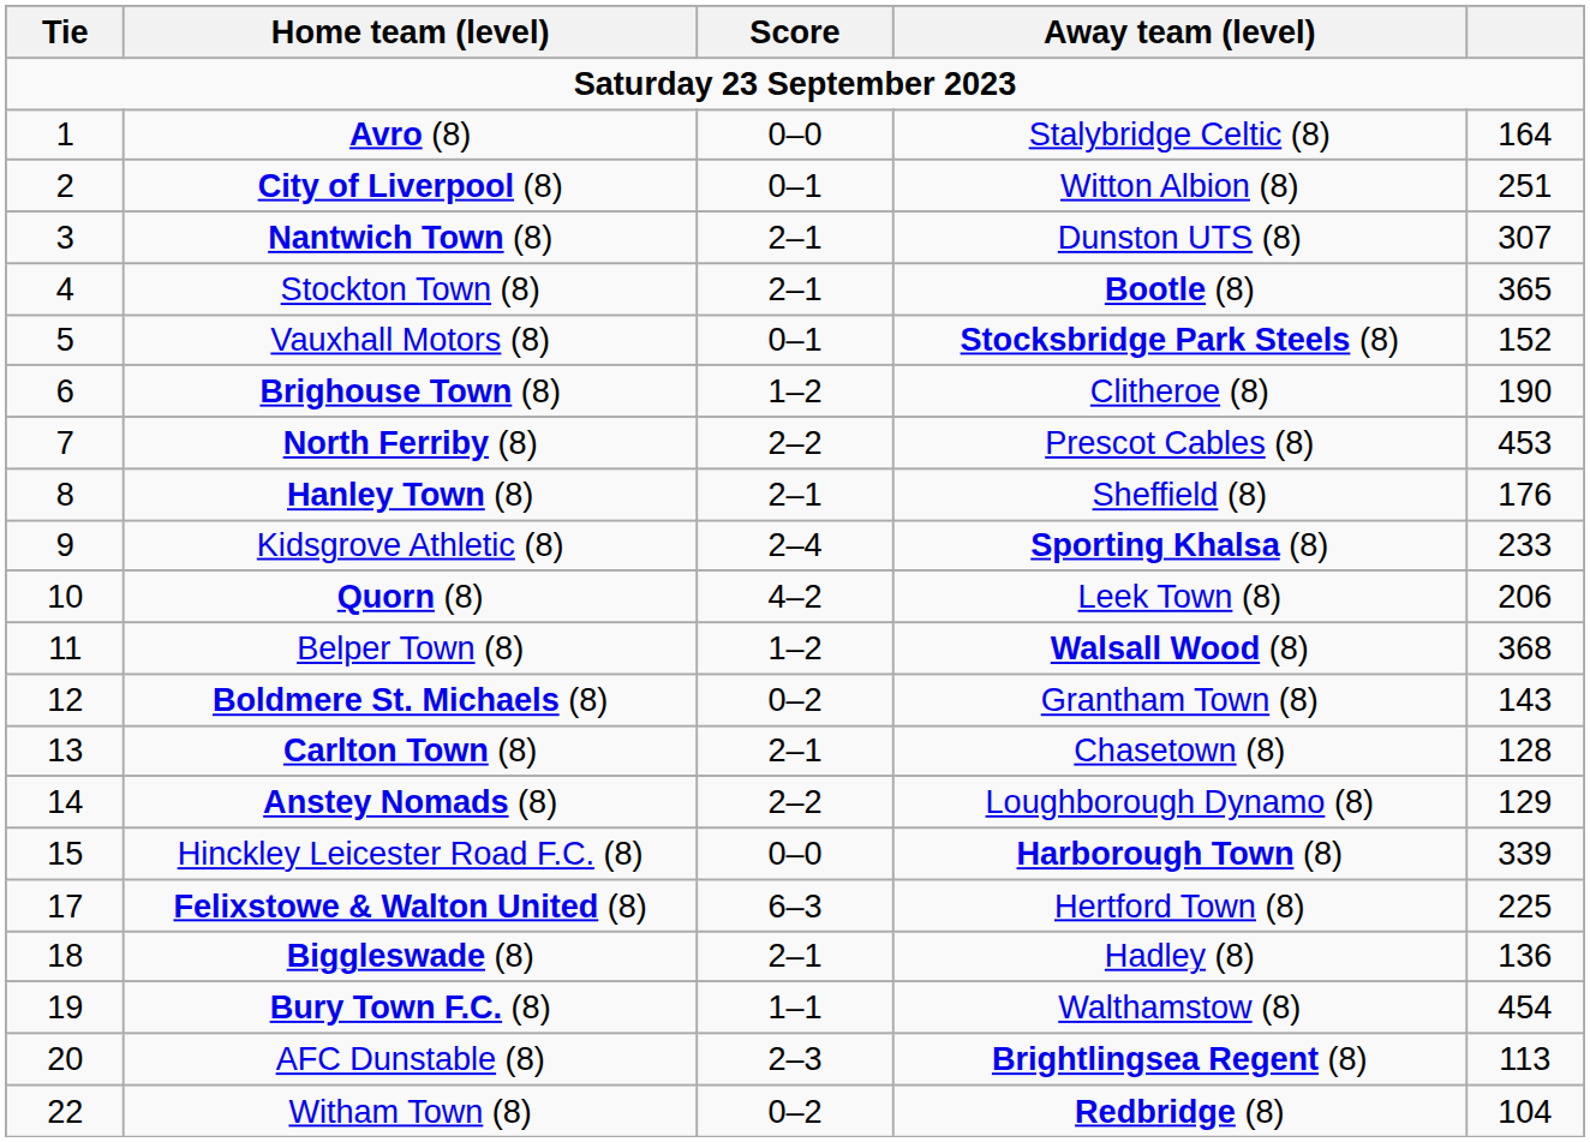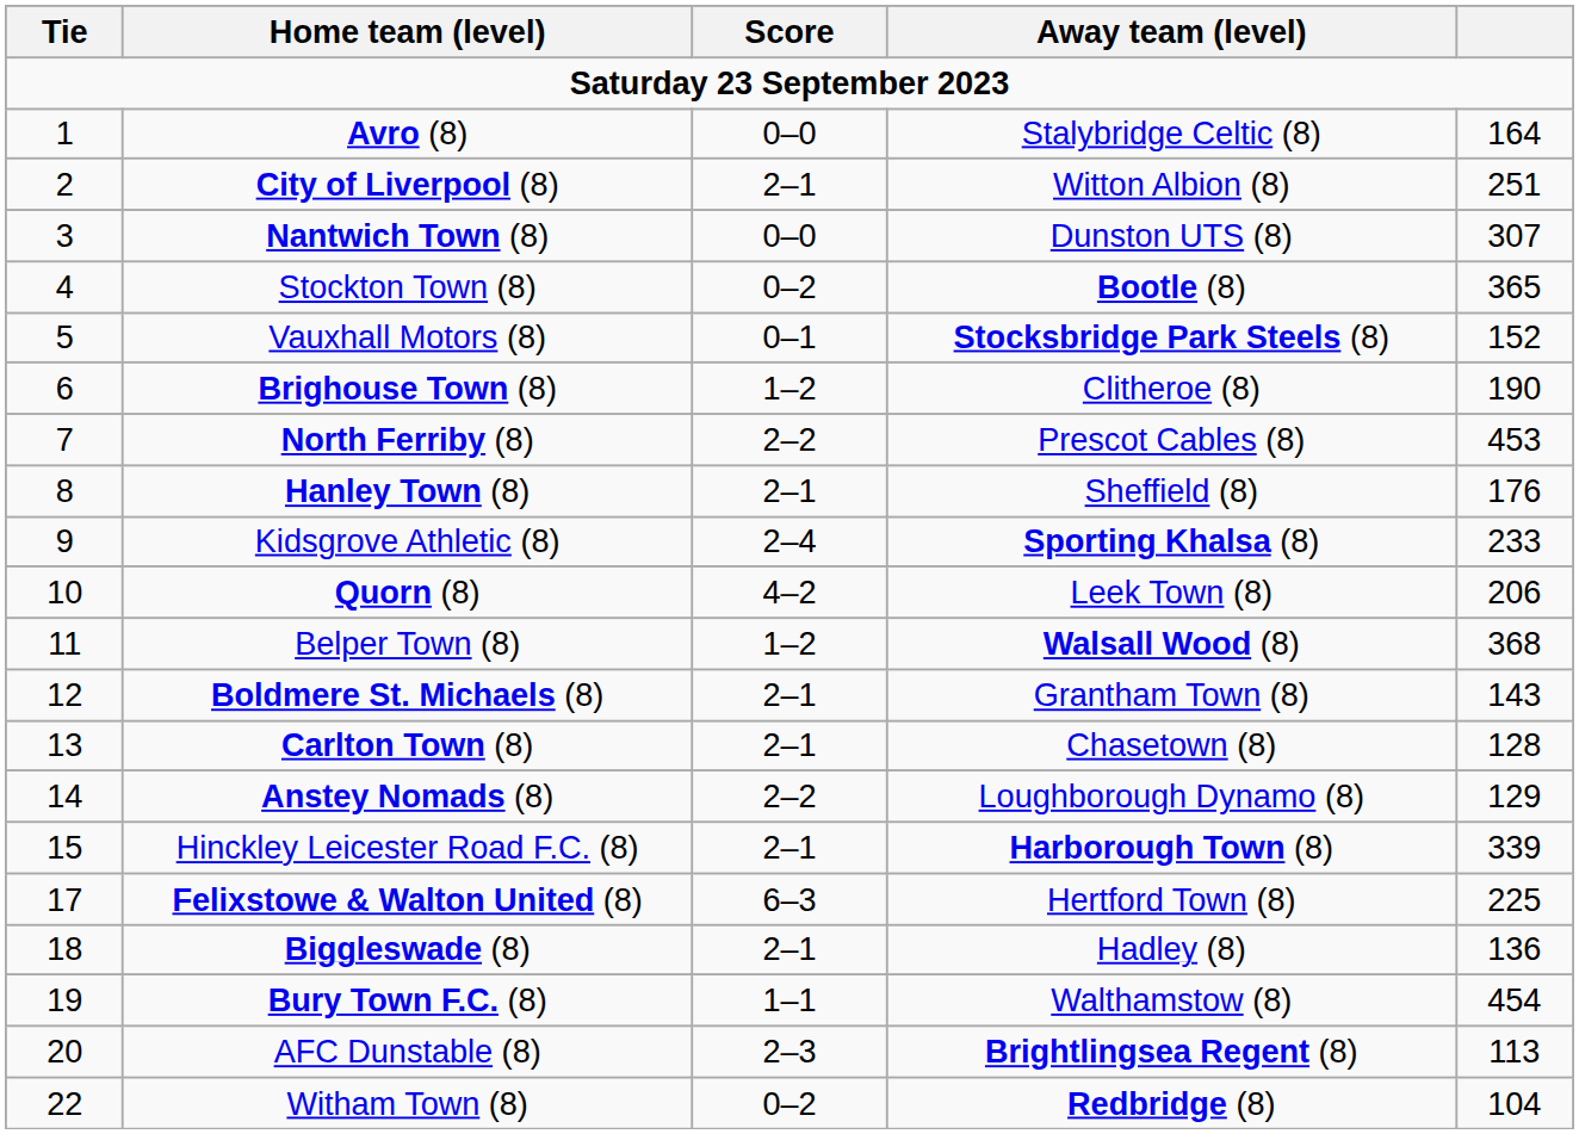 <table class="wikitable" style="width:700px;text-align:center;font-size:90%">
 <tr>
 <th scope="col" style="width: 7.50%">Tie</th>
 <th scope="col" style="width:36.25%">Home team (level)</th>
 <th scope="col" style="width:12.50%">Score</th>
 <th scope="col" style="width:36.25%">Away team (level)</th>
 <th scope="col" style="width: 7.50%"></th>
 </tr>
 <tr>
 <td colspan="5"><strong>Saturday 23 September 2023</strong></td>
 </tr>
 <tr>
 <td>1</td>
 <td><strong><a href='#'>Avro</a></strong> (8)</td>
 <td>0–0 </td>
 <td><a href='#'>Stalybridge Celtic</a> (8)</td>
 <td>164</td>
 </tr>
 <tr>
 <td>2</td>
 <td><strong><a href='#'>City of Liverpool</a></strong> (8)</td>
-<td>0–1</td>
+<td>2–1</td>
 <td><a href='#'>Witton Albion</a> (8)</td>
 <td>251</td>
 </tr>
 <tr>
 <td>3</td>
 <td><strong><a href='#'>Nantwich Town</a></strong> (8)</td>
-<td>2–1</td>
+<td>0–0 </td>
 <td><a href='#'>Dunston UTS</a> (8)</td>
 <td>307</td>
 </tr>
 <tr>
 <td>4</td>
 <td><a href='#'>Stockton Town</a> (8)</td>
-<td>2–1</td>
+<td>0–2</td>
 <td><strong><a href='#'>Bootle</a></strong> (8)</td>
 <td>365</td>
 </tr>
 <tr>
 <td>5</td>
 <td><a href='#'>Vauxhall Motors</a> (8)</td>
 <td>0–1</td>
 <td><strong><a href='#'>Stocksbridge Park Steels</a></strong> (8)</td>
 <td>152</td>
 </tr>
 <tr>
 <td>6</td>
 <td><strong><a href='#'>Brighouse Town</a></strong> (8)</td>
 <td>1–2</td>
 <td><a href='#'>Clitheroe</a> (8)</td>
 <td>190</td>
 </tr>
 <tr>
 <td>7</td>
 <td><strong><a href='#'>North Ferriby</a></strong> (8)</td>
 <td>2–2 </td>
 <td><a href='#'>Prescot Cables</a> (8)</td>
 <td>453</td>
 </tr>
 <tr>
 <td>8</td>
 <td><strong><a href='#'>Hanley Town</a></strong> (8)</td>
 <td>2–1</td>
 <td><a href='#'>Sheffield</a> (8)</td>
 <td>176</td>
 </tr>
 <tr>
 <td>9</td>
 <td><a href='#'>Kidsgrove Athletic</a> (8)</td>
 <td>2–4</td>
 <td><strong><a href='#'>Sporting Khalsa</a></strong> (8)</td>
 <td>233</td>
 </tr>
 <tr>
 <td>10</td>
 <td><strong><a href='#'>Quorn</a></strong> (8)</td>
 <td>4–2</td>
 <td><a href='#'>Leek Town</a> (8)</td>
 <td>206</td>
 </tr>
 <tr>
 <td>11</td>
 <td><a href='#'>Belper Town</a> (8)</td>
 <td>1–2</td>
 <td><strong><a href='#'>Walsall Wood</a></strong> (8)</td>
 <td>368</td>
 </tr>
 <tr>
 <td>12</td>
 <td><strong><a href='#'>Boldmere St. Michaels</a></strong> (8)</td>
-<td>0–2</td>
+<td>2–1</td>
 <td><a href='#'>Grantham Town</a> (8)</td>
 <td>143</td>
 </tr>
 <tr>
 <td>13</td>
 <td><strong><a href='#'>Carlton Town</a></strong> (8)</td>
 <td>2–1</td>
 <td><a href='#'>Chasetown</a> (8)</td>
 <td>128</td>
 </tr>
 <tr>
 <td>14</td>
 <td><strong><a href='#'>Anstey Nomads</a></strong> (8)</td>
 <td>2–2 </td>
 <td><a href='#'>Loughborough Dynamo</a> (8)</td>
 <td>129</td>
 </tr>
 <tr>
 <td>15</td>
 <td><a href='#'>Hinckley Leicester Road F.C.</a> (8)</td>
-<td>0–0 </td>
+<td>2–1</td>
 <td><strong><a href='#'>Harborough Town</a></strong> (8)</td>
 <td>339</td>
 </tr>
 <tr>
 <td>17</td>
 <td><strong><a href='#'>Felixstowe & Walton United</a></strong> (8)</td>
 <td>6–3</td>
 <td><a href='#'>Hertford Town</a> (8)</td>
 <td>225</td>
 </tr>
 <tr>
 <td>18</td>
 <td><strong><a href='#'>Biggleswade</a></strong> (8)</td>
 <td>2–1</td>
 <td><a href='#'>Hadley</a> (8)</td>
 <td>136</td>
 </tr>
 <tr>
 <td>19</td>
 <td><strong><a href='#'>Bury Town F.C.</a></strong> (8)</td>
 <td>1–1 </td>
 <td><a href='#'>Walthamstow</a> (8)</td>
 <td>454</td>
 </tr>
 <tr>
 <td>20</td>
 <td><a href='#'>AFC Dunstable</a> (8)</td>
 <td>2–3</td>
 <td><strong><a href='#'>Brightlingsea Regent</a></strong> (8)</td>
 <td>113</td>
 </tr>
 <tr>
 <td>22</td>
 <td><a href='#'>Witham Town</a> (8)</td>
 <td>0–2</td>
 <td><strong><a href='#'>Redbridge</a></strong> (8)</td>
 <td>104</td>
 </tr>
 <tr>
 </tr>
 </table>
